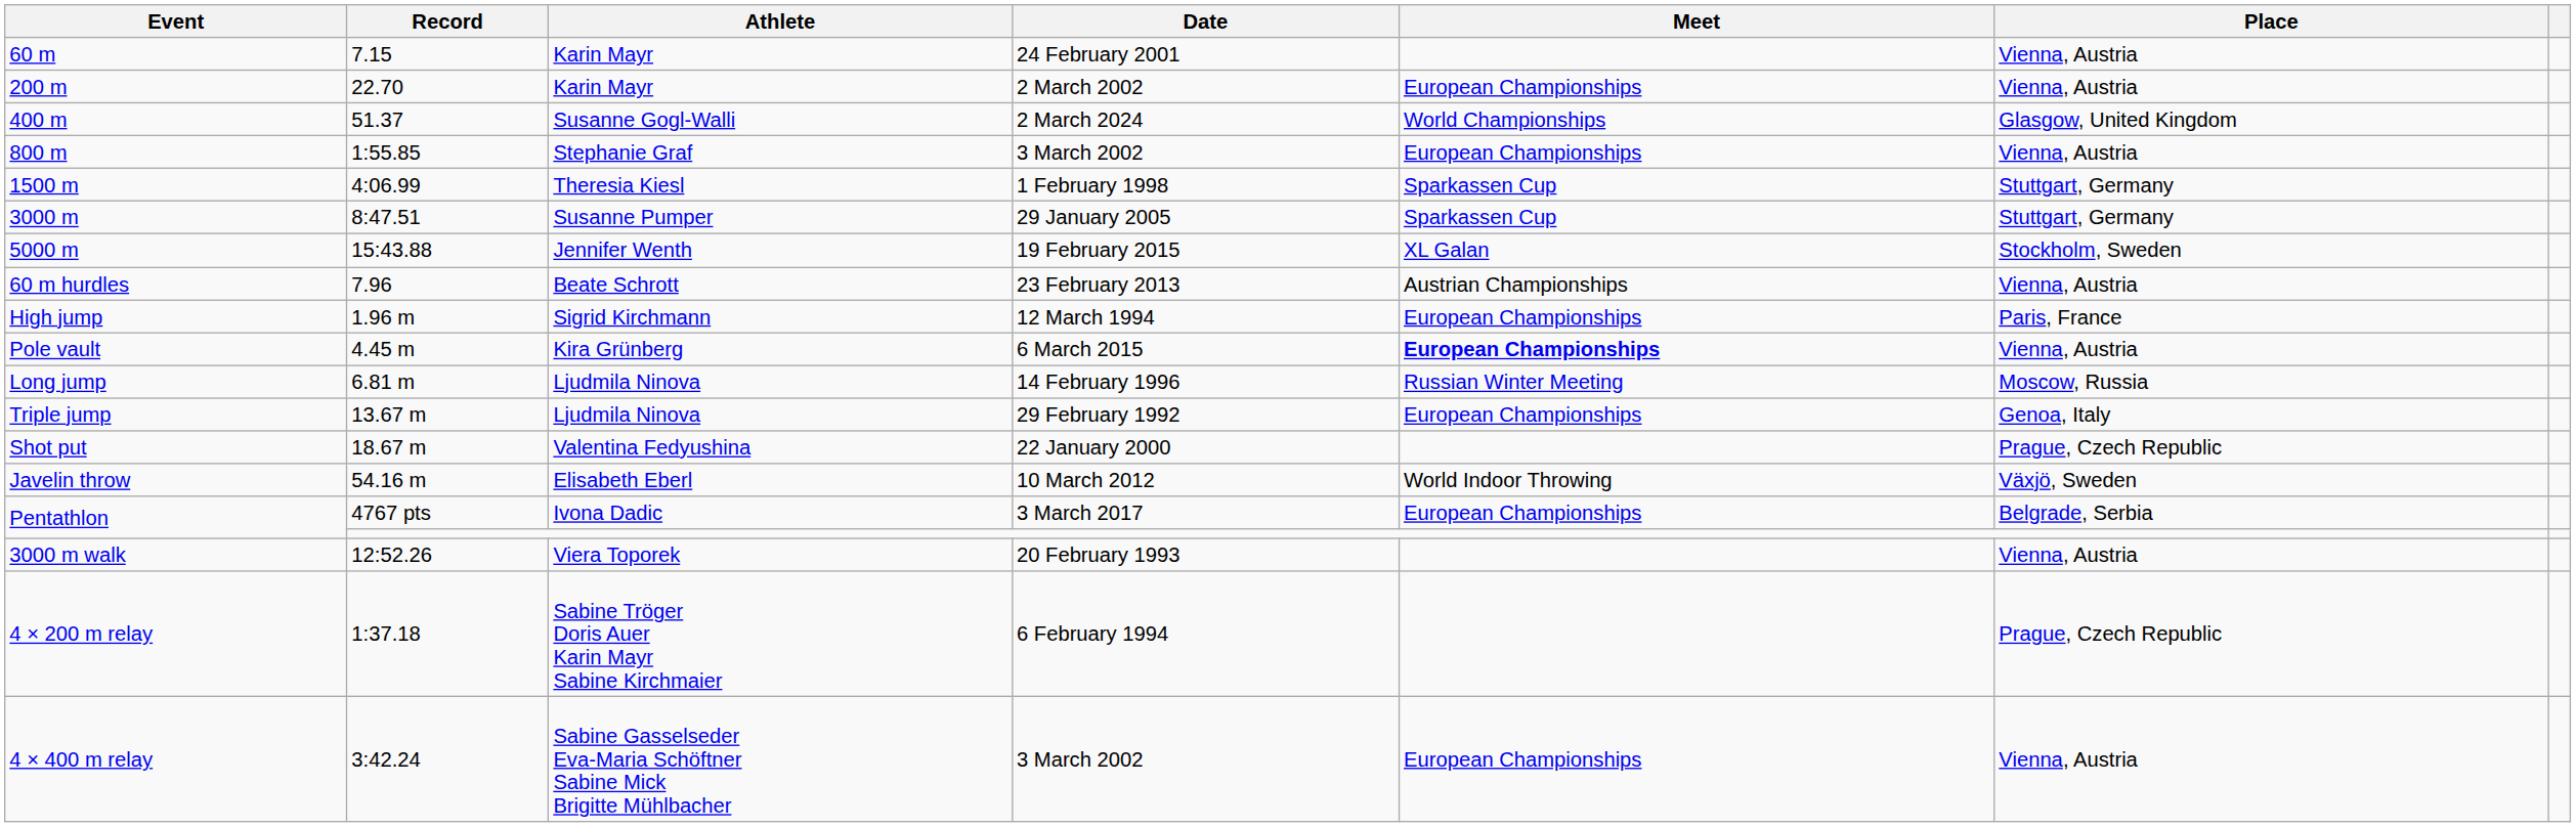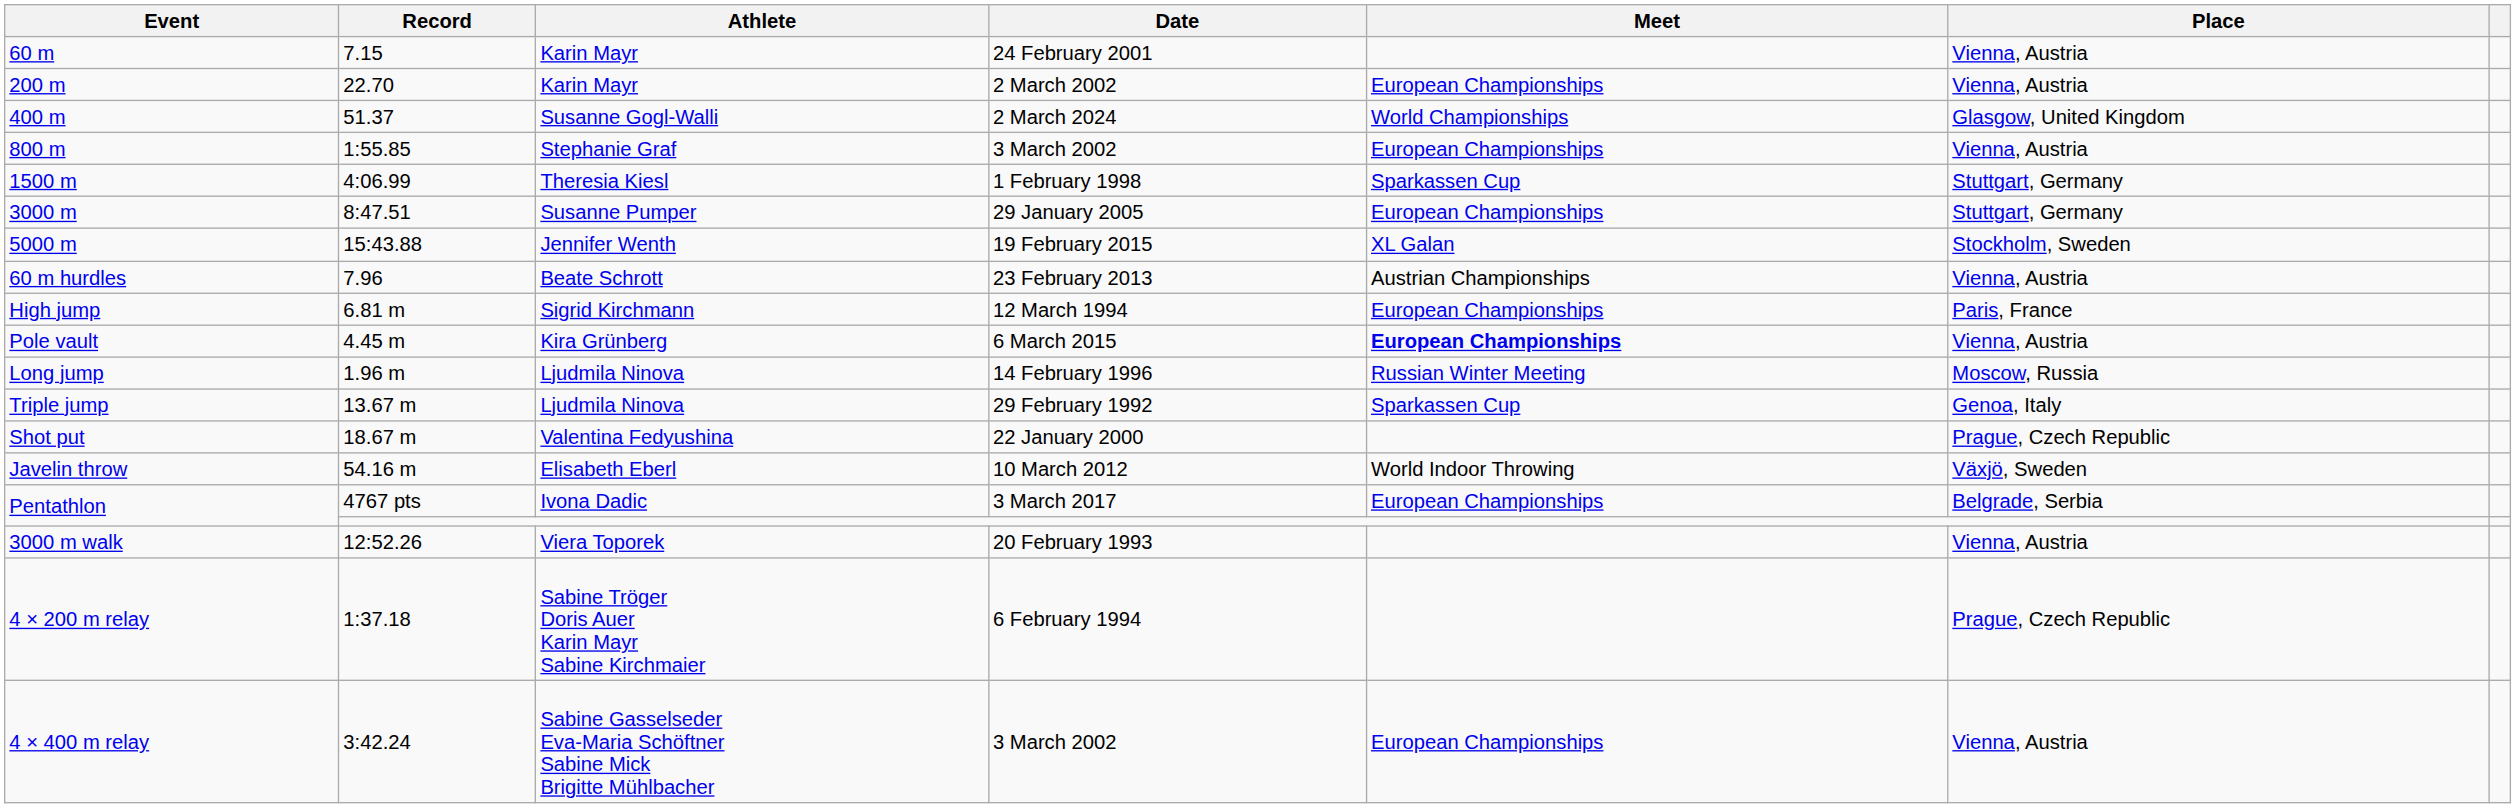 <table class="wikitable" style="font-size:95%; width: 95%;">
 <tr>
 <th>Event</th>
 <th>Record</th>
 <th>Athlete</th>
 <th>Date</th>
 <th>Meet</th>
 <th>Place</th>
 <th></th>
 </tr>
 <tr>
 <td><a href='#'>60 m</a></td>
 <td>7.15</td>
 <td><a href='#'>Karin Mayr</a></td>
 <td>24 February 2001</td>
 <td></td>
 <td><a href='#'>Vienna</a>, Austria</td>
 <td></td>
 </tr>
 <tr>
 <td><a href='#'>200 m</a></td>
 <td>22.70</td>
 <td><a href='#'>Karin Mayr</a></td>
 <td>2 March 2002</td>
 <td><a href='#'>European Championships</a></td>
 <td><a href='#'>Vienna</a>, Austria</td>
 <td></td>
 </tr>
 <tr>
 <td><a href='#'>400 m</a></td>
 <td>51.37</td>
 <td><a href='#'>Susanne Gogl-Walli</a></td>
 <td>2 March 2024</td>
 <td><a href='#'>World Championships</a></td>
 <td><a href='#'>Glasgow</a>, United Kingdom</td>
 <td></td>
 </tr>
 <tr>
 <td><a href='#'>800 m</a></td>
 <td>1:55.85</td>
 <td><a href='#'>Stephanie Graf</a></td>
 <td>3 March 2002</td>
 <td><a href='#'>European Championships</a></td>
 <td><a href='#'>Vienna</a>, Austria</td>
 <td></td>
 </tr>
 <tr>
 <td><a href='#'>1500 m</a></td>
 <td>4:06.99</td>
 <td><a href='#'>Theresia Kiesl</a></td>
 <td>1 February 1998</td>
 <td><a href='#'>Sparkassen Cup</a></td>
 <td><a href='#'>Stuttgart</a>, Germany</td>
 <td></td>
 </tr>
 <tr>
 <td><a href='#'>3000 m</a></td>
 <td>8:47.51</td>
 <td><a href='#'>Susanne Pumper</a></td>
 <td>29 January 2005</td>
-<td><a href='#'>Sparkassen Cup</a></td>
+<td><a href='#'>European Championships</a></td>
 <td><a href='#'>Stuttgart</a>, Germany</td>
 <td></td>
 </tr>
 <tr>
 <td><a href='#'>5000 m</a></td>
 <td>15:43.88</td>
 <td><a href='#'>Jennifer Wenth</a></td>
 <td>19 February 2015</td>
 <td><a href='#'>XL Galan</a></td>
 <td><a href='#'>Stockholm</a>, Sweden</td>
 <td></td>
 </tr>
 <tr>
 <td><a href='#'>60 m hurdles</a></td>
 <td>7.96</td>
 <td><a href='#'>Beate Schrott</a></td>
 <td>23 February 2013</td>
 <td>Austrian Championships</td>
 <td><a href='#'>Vienna</a>, Austria</td>
 <td></td>
 </tr>
 <tr>
 <td><a href='#'>High jump</a></td>
-<td>1.96 m</td>
+<td>6.81 m</td>
 <td><a href='#'>Sigrid Kirchmann</a></td>
 <td>12 March 1994</td>
 <td><a href='#'>European Championships</a></td>
 <td><a href='#'>Paris</a>, France</td>
 <td></td>
 </tr>
 <tr>
 <td><a href='#'>Pole vault</a></td>
 <td>4.45 m</td>
 <td><a href='#'>Kira Grünberg</a></td>
 <td>6 March 2015</td>
 <td><strong><a href='#'>European Championships</a></strong></td>
 <td><a href='#'>Vienna</a>, Austria</td>
 <td></td>
 </tr>
 <tr>
 <td><a href='#'>Long jump</a></td>
-<td>6.81 m</td>
+<td>1.96 m</td>
 <td><a href='#'>Ljudmila Ninova</a></td>
 <td>14 February 1996</td>
 <td><a href='#'>Russian Winter Meeting</a></td>
 <td><a href='#'>Moscow</a>, Russia</td>
 <td></td>
 </tr>
 <tr>
 <td><a href='#'>Triple jump</a></td>
 <td>13.67 m</td>
 <td><a href='#'>Ljudmila Ninova</a></td>
 <td>29 February 1992</td>
-<td><a href='#'>European Championships</a></td>
+<td><a href='#'>Sparkassen Cup</a></td>
 <td><a href='#'>Genoa</a>, Italy</td>
 <td></td>
 </tr>
 <tr>
 <td><a href='#'>Shot put</a></td>
 <td>18.67 m</td>
 <td><a href='#'>Valentina Fedyushina</a></td>
 <td>22 January 2000</td>
 <td></td>
 <td><a href='#'>Prague</a>, Czech Republic</td>
 <td></td>
 </tr>
 <tr>
 <td><a href='#'>Javelin throw</a></td>
 <td>54.16 m</td>
 <td><a href='#'>Elisabeth Eberl</a></td>
 <td>10 March 2012</td>
 <td>World Indoor Throwing</td>
 <td><a href='#'>Växjö</a>, Sweden</td>
 <td></td>
 </tr>
 <tr>
 <td rowspan=2><a href='#'>Pentathlon</a></td>
 <td>4767 pts</td>
 <td><a href='#'>Ivona Dadic</a></td>
 <td>3 March 2017</td>
 <td><a href='#'>European Championships</a></td>
 <td><a href='#'>Belgrade</a>, Serbia</td>
 <td></td>
 </tr>
 <tr>
 <td colspan=5></td>
 <td></td>
 </tr>
 <tr>
 <td><a href='#'>3000 m walk</a></td>
 <td>12:52.26</td>
 <td><a href='#'>Viera Toporek</a></td>
 <td>20 February 1993</td>
 <td></td>
 <td><a href='#'>Vienna</a>, Austria</td>
 <td></td>
 </tr>
 <tr>
 <td><a href='#'>4 × 200 m relay</a></td>
 <td>1:37.18</td>
 <td><br><a href='#'>Sabine Tröger</a><br><a href='#'>Doris Auer</a><br><a href='#'>Karin Mayr</a><br><a href='#'>Sabine Kirchmaier</a></td>
 <td>6 February 1994</td>
 <td></td>
 <td><a href='#'>Prague</a>, Czech Republic</td>
 <td></td>
 </tr>
 <tr>
 <td><a href='#'>4 × 400 m relay</a></td>
 <td>3:42.24</td>
 <td><br><a href='#'>Sabine Gasselseder</a><br><a href='#'>Eva-Maria Schöftner</a><br><a href='#'>Sabine Mick</a><br><a href='#'>Brigitte Mühlbacher</a></td>
 <td>3 March 2002</td>
 <td><a href='#'>European Championships</a></td>
 <td><a href='#'>Vienna</a>, Austria</td>
 <td></td>
 </tr>
 </table>
